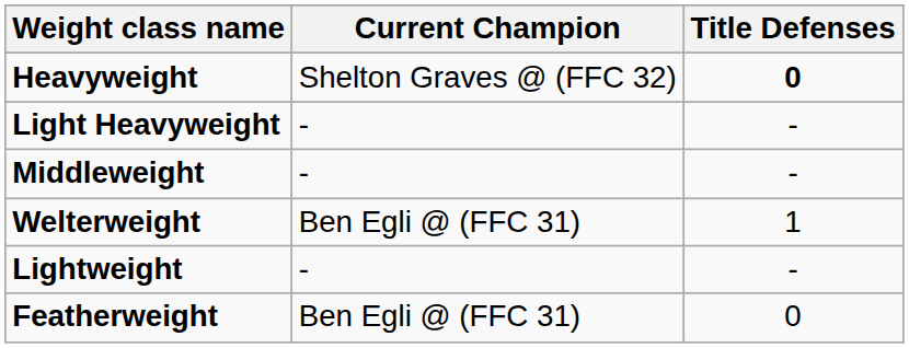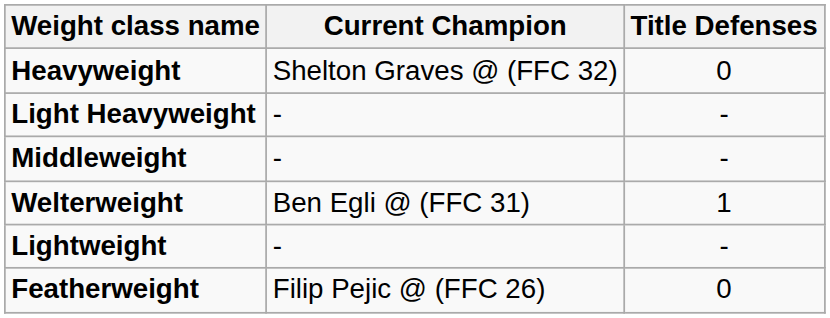 <table class="wikitable">
 <tr>
 <th>Weight class name</th>
 <th>Current Champion</th>
 <th>Title Defenses</th>
 </tr>
 <tr>
 <td><strong>Heavyweight</strong></td>
 <td>Shelton Graves @ (FFC 32)</td>
-<td align=center><strong>0</strong></td>
+<td align=center>0</td>
 </tr>
 <tr>
 <td><strong>Light Heavyweight</strong></td>
 <td>-</td>
 <td align=center>-</td>
 </tr>
 <tr>
 <td><strong>Middleweight</strong></td>
 <td>-</td>
 <td align=center>-</td>
 </tr>
 <tr>
 <td><strong>Welterweight</strong></td>
 <td>Ben Egli @ (FFC 31)</td>
 <td align=center>1</td>
 </tr>
 <tr>
 <td><strong>Lightweight</strong></td>
 <td>-</td>
 <td align=center>-</td>
 </tr>
 <tr>
 <td><strong>Featherweight</strong></td>
-<td>Ben Egli @ (FFC 31)</td>
+<td>Filip Pejic @ (FFC 26)</td>
 <td align=center>0</td>
 </tr>
 </table>
